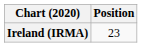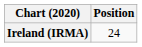 <table class="wikitable sortable plainrowheaders" style="text-align:center">
 <tr>
 <th scope="col">Chart (2020)</th>
 <th scope="col">Position</th>
 </tr>
 <tr>
 <th scope="row">Ireland (IRMA)</th>
-<td>23</td>
+<td>24</td>
 </tr>
 </table>
